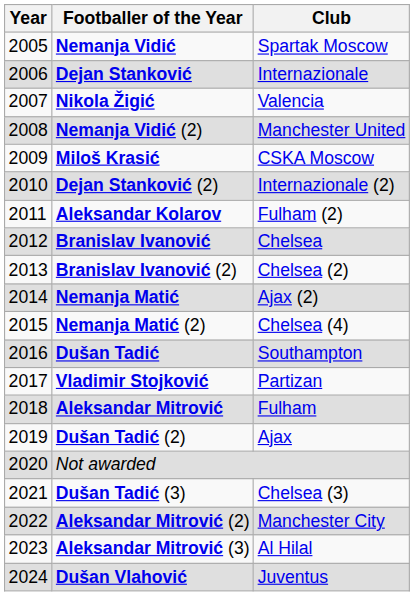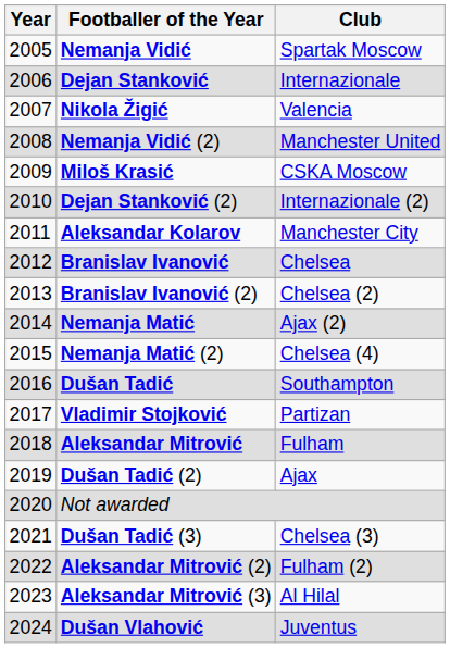 <table class="wikitable">
 <tr>
 <th><strong>Year</strong></th>
 <th><strong>Footballer of the Year</strong></th>
 <th><strong>Club</strong></th>
 </tr>
 <tr>
 <td>2005</td>
 <td><strong><a href='#'>Nemanja Vidić</a></strong></td>
 <td> <a href='#'>Spartak Moscow</a></td>
 </tr>
 <tr bgcolor=#DFDFDF>
 <td>2006</td>
 <td><strong><a href='#'>Dejan Stanković</a></strong></td>
 <td> <a href='#'>Internazionale</a></td>
 </tr>
 <tr>
 <td>2007</td>
 <td><strong><a href='#'>Nikola Žigić</a></strong></td>
 <td> <a href='#'>Valencia</a></td>
 </tr>
 <tr bgcolor=#DFDFDF>
 <td>2008</td>
 <td><strong><a href='#'>Nemanja Vidić</a></strong> (2)</td>
 <td> <a href='#'>Manchester United</a></td>
 </tr>
 <tr>
 <td>2009</td>
 <td><strong><a href='#'>Miloš Krasić</a></strong></td>
 <td> <a href='#'>CSKA Moscow</a></td>
 </tr>
 <tr bgcolor=#DFDFDF>
 <td>2010</td>
 <td><strong><a href='#'>Dejan Stanković</a></strong> (2)</td>
 <td> <a href='#'>Internazionale</a> (2)</td>
 </tr>
 <tr>
 <td>2011</td>
 <td><strong><a href='#'>Aleksandar Kolarov</a></strong></td>
-<td> <a href='#'>Fulham</a> (2)</td>
+<td> <a href='#'>Manchester City</a></td>
 </tr>
 <tr bgcolor=#DFDFDF>
 <td>2012</td>
 <td><strong><a href='#'>Branislav Ivanović</a></strong></td>
 <td> <a href='#'>Chelsea</a></td>
 </tr>
 <tr>
 <td>2013</td>
 <td><strong><a href='#'>Branislav Ivanović</a></strong> (2)</td>
 <td> <a href='#'>Chelsea</a> (2)</td>
 </tr>
 <tr bgcolor=#DFDFDF>
 <td>2014</td>
 <td><strong><a href='#'>Nemanja Matić</a></strong></td>
 <td> <a href='#'>Ajax</a> (2)</td>
 </tr>
 <tr>
 <td>2015</td>
 <td><strong><a href='#'>Nemanja Matić</a></strong> (2)</td>
 <td> <a href='#'>Chelsea</a> (4)</td>
 </tr>
 <tr bgcolor=#DFDFDF>
 <td>2016</td>
 <td><strong><a href='#'>Dušan Tadić</a></strong></td>
 <td> <a href='#'>Southampton</a></td>
 </tr>
 <tr>
 <td>2017</td>
 <td><strong><a href='#'>Vladimir Stojković</a></strong></td>
 <td> <a href='#'>Partizan</a></td>
 </tr>
 <tr bgcolor=#DFDFDF>
 <td>2018</td>
 <td><strong><a href='#'>Aleksandar Mitrović</a></strong></td>
 <td> <a href='#'>Fulham</a></td>
 </tr>
 <tr>
 <td>2019</td>
 <td><strong><a href='#'>Dušan Tadić</a></strong> (2)</td>
 <td> <a href='#'>Ajax</a></td>
 </tr>
 <tr bgcolor=#DFDFDF>
 <td>2020</td>
 <td colspan=2><em>Not awarded</em></td>
 </tr>
 <tr>
 <td>2021</td>
 <td><strong><a href='#'>Dušan Tadić</a></strong> (3)</td>
 <td> <a href='#'>Chelsea</a> (3)</td>
 </tr>
 <tr bgcolor=#DFDFDF>
 <td>2022</td>
 <td><strong><a href='#'>Aleksandar Mitrović</a></strong> (2)</td>
-<td> <a href='#'>Manchester City</a></td>
+<td> <a href='#'>Fulham</a> (2)</td>
 </tr>
 <tr>
 <td>2023</td>
 <td><strong><a href='#'>Aleksandar Mitrović</a></strong> (3)</td>
 <td> <a href='#'>Al Hilal</a></td>
 </tr>
 <tr bgcolor=#DFDFDF>
 <td>2024</td>
 <td><strong><a href='#'>Dušan Vlahović</a></strong></td>
 <td> <a href='#'>Juventus</a></td>
 </tr>
 </table>
